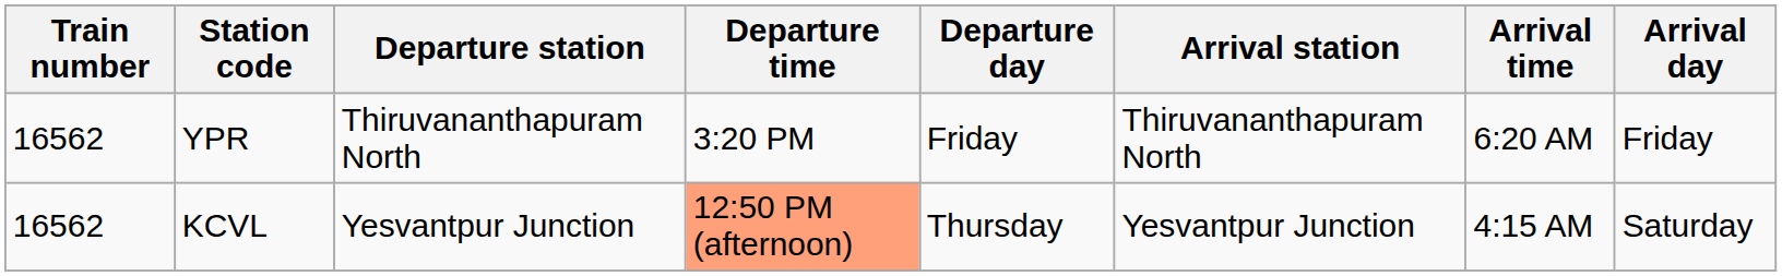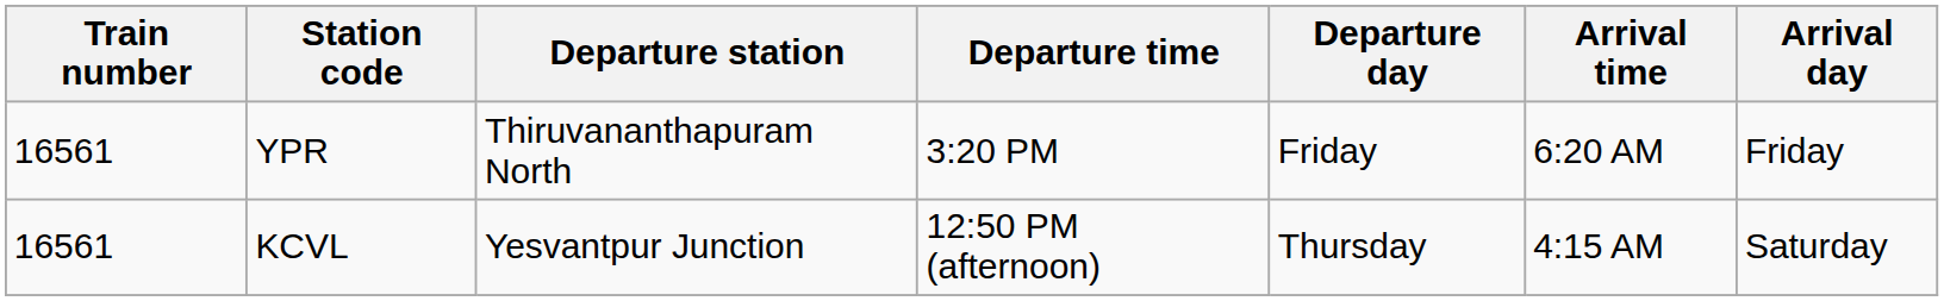 <table class="wikitable">
 <tr>
 <th>Train number</th>
 <th>Station code</th>
 <th>Departure station</th>
 <th>Departure time</th>
 <th>Departure day</th>
-<th>Arrival station</th>
 <th>Arrival time</th>
 <th>Arrival day</th>
 </tr>
 <tr>
-<td>16562</td>
+<td>16561</td>
 <td>YPR</td>
 <td>Thiruvananthapuram North</td>
 <td>3:20 PM</td>
 <td>Friday</td>
-<td>Thiruvananthapuram North</td>
 <td>6:20 AM</td>
 <td>Friday</td>
 </tr>
 <tr>
-<td>16562</td>
+<td>16561</td>
 <td>KCVL</td>
 <td>Yesvantpur Junction</td>
-<td style="background: lightsalmon;">12:50 PM (afternoon)</td>
+<td>12:50 PM (afternoon)</td>
 <td>Thursday</td>
-<td>Yesvantpur Junction</td>
 <td>4:15 AM</td>
 <td>Saturday</td>
 </tr>
 </table>
